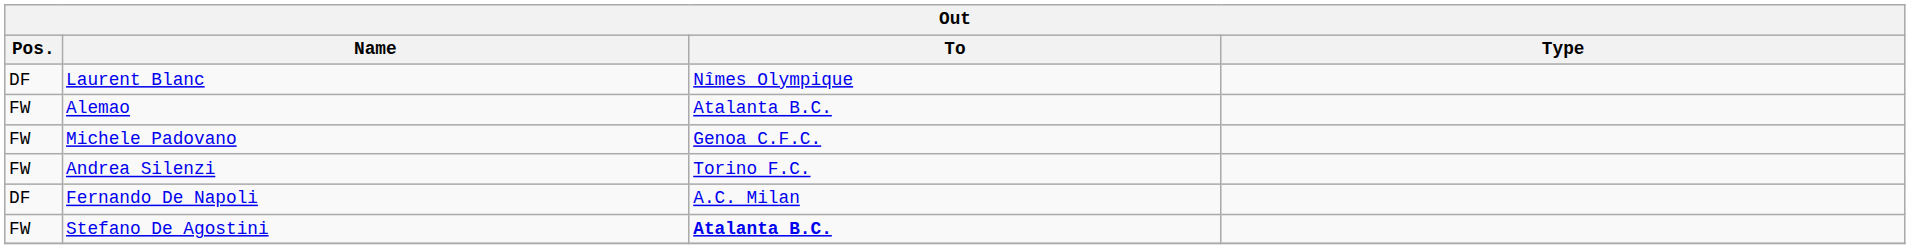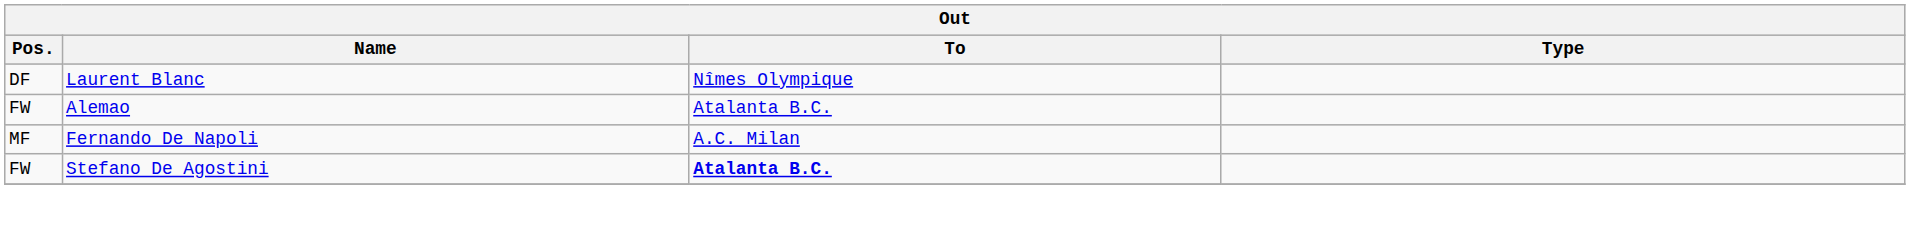 <table class="wikitable" style="font-size:90%;width:99%;">
 <tr>
 <th colspan="4">Out</th>
 </tr>
 <tr>
 <th width=3%>Pos.</th>
 <th width=33%>Name</th>
 <th width=28%>To</th>
 <th width=36%>Type</th>
 </tr>
 <tr>
 <td>DF</td>
 <td><a href='#'>Laurent Blanc</a></td>
 <td><a href='#'>Nîmes Olympique</a></td>
 <td></td>
 </tr>
 <tr>
 <td>FW</td>
 <td><a href='#'>Alemao</a></td>
 <td><a href='#'>Atalanta B.C.</a></td>
 <td></td>
 </tr>
 <tr>
-<td>FW</td>
-<td><a href='#'>Michele Padovano</a></td>
-<td><a href='#'>Genoa C.F.C.</a></td>
-<td></td>
-</tr>
-<tr>
-<td>FW</td>
-<td><a href='#'>Andrea Silenzi</a></td>
-<td><a href='#'>Torino F.C.</a></td>
-<td></td>
-</tr>
-<tr>
-<td>DF</td>
+<td>MF</td>
 <td><a href='#'>Fernando De Napoli</a></td>
 <td><a href='#'>A.C. Milan</a></td>
 <td></td>
 </tr>
 <tr>
 <td>FW</td>
 <td><a href='#'>Stefano De Agostini</a></td>
 <td><strong><a href='#'>Atalanta B.C.</a></strong></td>
 <td></td>
 </tr>
 <tr>
 </tr>
 </table>
